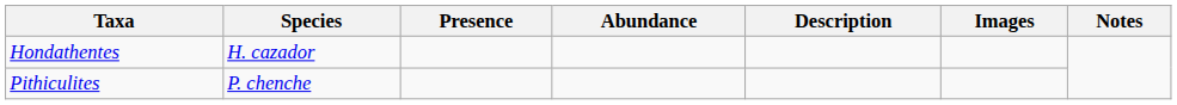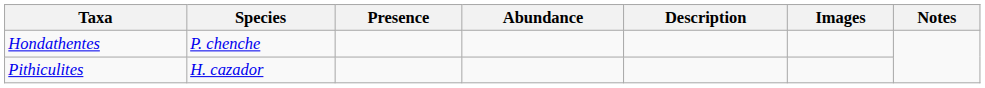 <table class="wikitable sortable" align="center" width="75%">
 <tr>
 <th>Taxa</th>
 <th>Species</th>
 <th>Presence</th>
 <th>Abundance</th>
 <th>Description</th>
 <th>Images</th>
 <th>Notes</th>
 </tr>
 <tr>
 <td><em><a href='#'>Hondathentes</a></em></td>
-<td><em><a href='#'>H. cazador</a></em></td>
+<td><em><a href='#'>P. chenche</a></em></td>
 <td></td>
 <td></td>
 <td></td>
 <td></td>
 <td rowspan = "2"></td>
 </tr>
 <tr>
 <td><em><a href='#'>Pithiculites</a></em></td>
-<td><em><a href='#'>P. chenche</a></em></td>
+<td><em><a href='#'>H. cazador</a></em></td>
 <td></td>
 <td></td>
 <td></td>
 <td></td>
 </tr>
 </table>
